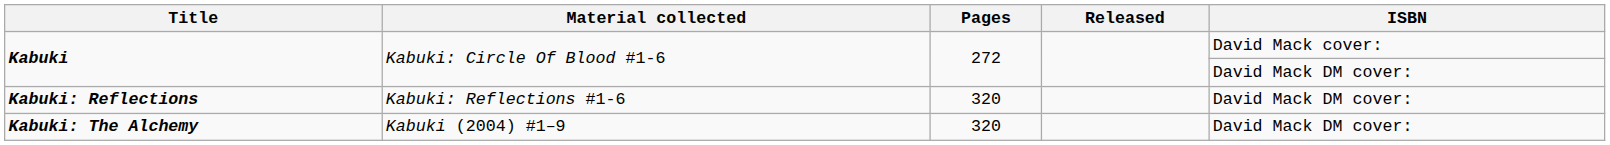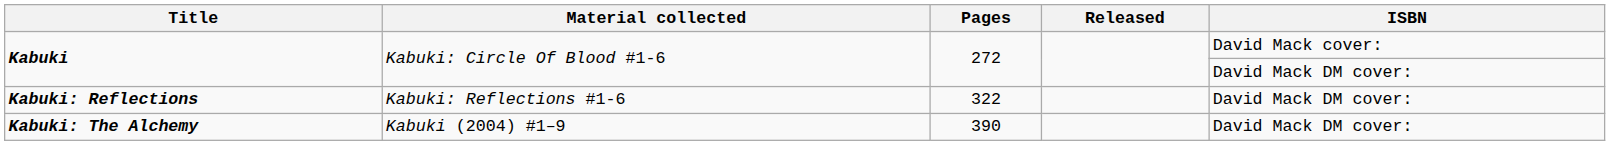 <table class="wikitable sortable" width=99%>
 <tr>
 <th>Title</th>
 <th class="unsortable">Material collected</th>
 <th>Pages</th>
 <th>Released</th>
 <th class="unsortable">ISBN</th>
 </tr>
 <tr>
 <td rowspan="2"><strong><em>Kabuki</em></strong></td>
 <td rowspan="2"><em>Kabuki: Circle Of Blood</em> #1-6</td>
 <td rowspan="2" style="text-align: center;">272</td>
 <td rowspan="2"></td>
 <td>David Mack cover: </td>
 </tr>
 <tr>
 <td>David Mack DM cover: </td>
 </tr>
 <tr>
 <td><strong><em>Kabuki: Reflections</em></strong></td>
 <td><em>Kabuki: Reflections</em> #1-6</td>
-<td style="text-align: center;">320</td>
+<td style="text-align: center;">322</td>
 <td></td>
 <td>David Mack DM cover: </td>
 </tr>
 <tr>
 <td><strong><em>Kabuki: The Alchemy</em></strong></td>
 <td><em>Kabuki</em> (2004) #1–9</td>
-<td style="text-align: center;">320</td>
+<td style="text-align: center;">390</td>
 <td></td>
 <td>David Mack DM cover: </td>
 </tr>
 </table>
